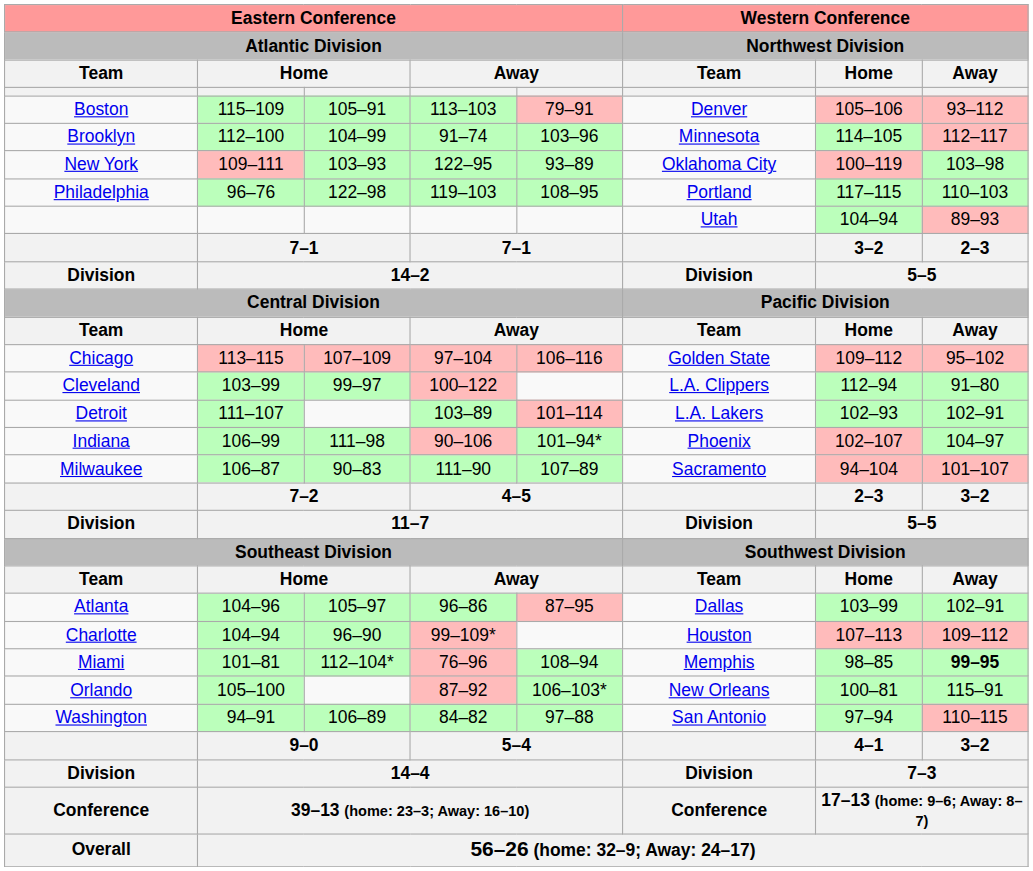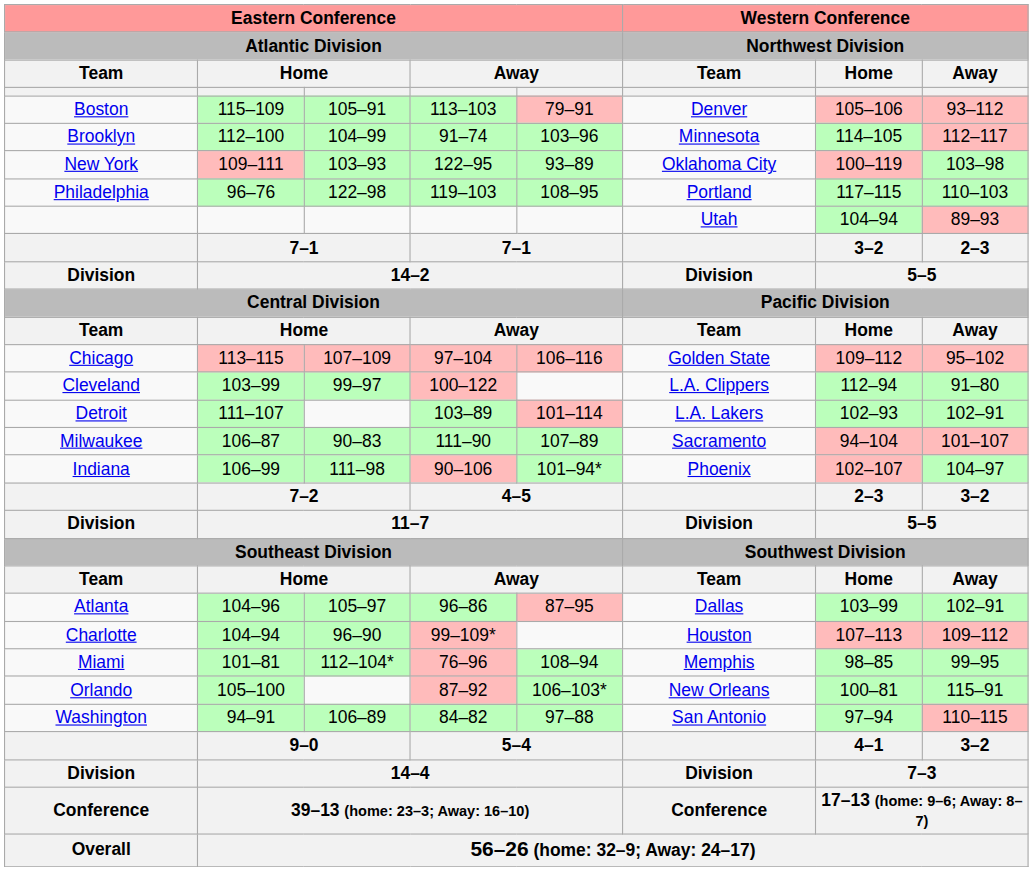 <table class="wikitable" style="font-size: 100%; text-align:center;">
 <tr>
 <th colspan="5" style="background:#FF9999;">Eastern Conference</th>
 <th colspan="3" style="background:#FF9999;">Western Conference</th>
 </tr>
 <tr>
 <th colspan="5" style="background:#BBBBBB;">Atlantic Division</th>
 <th colspan="3" style="background:#BBBBBB;">Northwest Division</th>
 </tr>
 <tr>
 <th colspan="1">Team</th>
 <th colspan="2">Home</th>
 <th colspan="2">Away</th>
 <th colspan="1">Team</th>
 <th colspan="1">Home</th>
 <th colspan="1">Away</th>
 </tr>
 <tr>
 <th width=170></th>
 <th width=90></th>
 <th width=90></th>
 <th width=90></th>
 <th width=90></th>
 <th width=170></th>
 <th width=90></th>
 <th width=90></th>
 </tr>
 <tr>
 <td><a href='#'>Boston</a></td>
 <td style="background:#bfb;">115–109</td>
 <td style="background:#bfb;">105–91</td>
 <td style="background:#bfb;">113–103</td>
 <td style="background:#fbb;">79–91</td>
 <td><a href='#'>Denver</a></td>
 <td style="background:#fbb;">105–106</td>
 <td style="background:#fbb;">93–112</td>
 </tr>
 <tr>
 <td><a href='#'>Brooklyn</a></td>
 <td style="background:#bfb;">112–100</td>
 <td style="background:#bfb;">104–99</td>
 <td style="background:#bfb;">91–74</td>
 <td style="background:#bfb;">103–96</td>
 <td><a href='#'>Minnesota</a></td>
 <td style="background:#bfb;">114–105</td>
 <td style="background:#fbb;">112–117</td>
 </tr>
 <tr>
 <td><a href='#'>New York</a></td>
 <td style="background:#fbb;">109–111</td>
 <td style="background:#bfb;">103–93</td>
 <td style="background:#bfb;">122–95</td>
 <td style="background:#bfb;">93–89</td>
 <td><a href='#'>Oklahoma City</a></td>
 <td style="background:#fbb;">100–119</td>
 <td style="background:#bfb;">103–98</td>
 </tr>
 <tr>
 <td><a href='#'>Philadelphia</a></td>
 <td style="background:#bfb;">96–76</td>
 <td style="background:#bfb;">122–98</td>
 <td style="background:#bfb;">119–103</td>
 <td style="background:#bfb;">108–95</td>
 <td><a href='#'>Portland</a></td>
 <td style="background:#bfb;">117–115</td>
 <td style="background:#bfb;">110–103</td>
 </tr>
 <tr>
 <td></td>
 <td></td>
 <td></td>
 <td></td>
 <td></td>
 <td><a href='#'>Utah</a></td>
 <td style="background:#bfb;">104–94</td>
 <td style="background:#fbb;">89–93</td>
 </tr>
 <tr>
 <th colspan="1"></th>
 <th colspan="2"><strong>7–1</strong></th>
 <th colspan="2"><strong>7–1</strong></th>
 <th colspan="1"></th>
 <th colspan="1"><strong>3–2</strong></th>
 <th colspan="1"><strong>2–3</strong></th>
 </tr>
 <tr>
 <th colspan="1"><strong>Division</strong></th>
 <th colspan="4"><strong>14–2</strong></th>
 <th colspan="1"><strong>Division</strong></th>
 <th colspan="2"><strong>5–5</strong></th>
 </tr>
 <tr>
 <th colspan="5" style="background:#BBBBBB;">Central Division</th>
 <th colspan="3" style="background:#BBBBBB;">Pacific Division</th>
 </tr>
 <tr>
 <th colspan="1">Team</th>
 <th colspan="2">Home</th>
 <th colspan="2">Away</th>
 <th colspan="1">Team</th>
 <th colspan="1">Home</th>
 <th colspan="1">Away</th>
 </tr>
 <tr>
 <td><a href='#'>Chicago</a></td>
 <td style="background:#fbb;">113–115</td>
 <td style="background:#fbb;">107–109</td>
 <td style="background:#fbb;">97–104</td>
 <td style="background:#fbb;">106–116</td>
 <td><a href='#'>Golden State</a></td>
 <td style="background:#fbb;">109–112</td>
 <td style="background:#fbb;">95–102</td>
 </tr>
 <tr>
 <td><a href='#'>Cleveland</a></td>
 <td style="background:#bfb;">103–99</td>
 <td style="background:#bfb;">99–97</td>
 <td style="background:#fbb;">100–122</td>
 <td></td>
 <td><a href='#'>L.A. Clippers</a></td>
 <td style="background:#bfb;">112–94</td>
 <td style="background:#bfb;">91–80</td>
 </tr>
 <tr>
 <td><a href='#'>Detroit</a></td>
 <td style="background:#bfb;">111–107</td>
 <td></td>
 <td style="background:#bfb;">103–89</td>
 <td style="background:#fbb;">101–114</td>
 <td><a href='#'>L.A. Lakers</a></td>
 <td style="background:#bfb;">102–93</td>
 <td style="background:#bfb;">102–91</td>
 </tr>
 <tr>
+<td><a href='#'>Milwaukee</a></td>
+<td style="background:#bfb;">106–87</td>
+<td style="background:#bfb;">90–83</td>
+<td style="background:#bfb;">111–90</td>
+<td style="background:#bfb;">107–89</td>
+<td><a href='#'>Sacramento</a></td>
+<td style="background:#fbb;">94–104</td>
+<td style="background:#fbb;">101–107</td>
+</tr>
+<tr>
 <td><a href='#'>Indiana</a></td>
 <td style="background:#bfb;">106–99</td>
 <td style="background:#bfb;">111–98</td>
 <td style="background:#fbb;">90–106</td>
 <td style="background:#bfb;">101–94*</td>
 <td><a href='#'>Phoenix</a></td>
 <td style="background:#fbb;">102–107</td>
 <td style="background:#bfb;">104–97</td>
-</tr>
-<tr>
-<td><a href='#'>Milwaukee</a></td>
-<td style="background:#bfb;">106–87</td>
-<td style="background:#bfb;">90–83</td>
-<td style="background:#bfb;">111–90</td>
-<td style="background:#bfb;">107–89</td>
-<td><a href='#'>Sacramento</a></td>
-<td style="background:#fbb;">94–104</td>
-<td style="background:#fbb;">101–107</td>
 </tr>
 <tr>
 <th colspan="1"></th>
 <th colspan="2"><strong>7–2</strong></th>
 <th colspan="2"><strong>4–5</strong></th>
 <th colspan="1"></th>
 <th colspan="1"><strong>2–3</strong></th>
 <th colspan="1"><strong>3–2</strong></th>
 </tr>
 <tr>
 <th colspan="1"><strong>Division</strong></th>
 <th colspan="4"><strong>11–7</strong></th>
 <th colspan="1"><strong>Division</strong></th>
 <th colspan="2"><strong>5–5</strong></th>
 </tr>
 <tr>
 <th colspan="5" style="background:#BBBBBB;">Southeast Division</th>
 <th colspan="3" style="background:#BBBBBB;">Southwest Division</th>
 </tr>
 <tr>
 <th colspan="1">Team</th>
 <th colspan="2">Home</th>
 <th colspan="2">Away</th>
 <th colspan="1">Team</th>
 <th colspan="1">Home</th>
 <th colspan="1">Away</th>
 </tr>
 <tr>
 <td><a href='#'>Atlanta</a></td>
 <td style="background:#bfb;">104–96</td>
 <td style="background:#bfb;">105–97</td>
 <td style="background:#bfb;">96–86</td>
 <td style="background:#fbb;">87–95</td>
 <td><a href='#'>Dallas</a></td>
 <td style="background:#bfb;">103–99</td>
 <td style="background:#bfb;">102–91</td>
 </tr>
 <tr>
 <td><a href='#'>Charlotte</a></td>
 <td style="background:#bfb;">104–94</td>
 <td style="background:#bfb;">96–90</td>
 <td style="background:#fbb;">99–109*</td>
 <td></td>
 <td><a href='#'>Houston</a></td>
 <td style="background:#fbb;">107–113</td>
 <td style="background:#fbb;">109–112</td>
 </tr>
 <tr>
 <td><a href='#'>Miami</a></td>
 <td style="background:#bfb;">101–81</td>
 <td style="background:#bfb;">112–104*</td>
 <td style="background:#fbb;">76–96</td>
 <td style="background:#bfb;">108–94</td>
 <td><a href='#'>Memphis</a></td>
 <td style="background:#bfb;">98–85</td>
-<td style="background:#bfb;"><strong>99–95</strong></td>
+<td style="background:#bfb;">99–95</td>
 </tr>
 <tr>
 <td><a href='#'>Orlando</a></td>
 <td style="background:#bfb;">105–100</td>
 <td></td>
 <td style="background:#fbb;">87–92</td>
 <td style="background:#bfb;">106–103*</td>
 <td><a href='#'>New Orleans</a></td>
 <td style="background:#bfb;">100–81</td>
 <td style="background:#bfb;">115–91</td>
 </tr>
 <tr>
 <td><a href='#'>Washington</a></td>
 <td style="background:#bfb;">94–91</td>
 <td style="background:#bfb;">106–89</td>
 <td style="background:#bfb;">84–82</td>
 <td style="background:#bfb;">97–88</td>
 <td><a href='#'>San Antonio</a></td>
 <td style="background:#bfb;">97–94</td>
 <td style="background:#fbb;">110–115</td>
 </tr>
 <tr>
 <th colspan="1"></th>
 <th colspan="2"><strong>9–0</strong></th>
 <th colspan="2"><strong>5–4</strong></th>
 <th colspan="1"></th>
 <th colspan="1"><strong>4–1</strong></th>
 <th colspan="1"><strong>3–2</strong></th>
 </tr>
 <tr>
 <th colspan="1"><strong>Division</strong></th>
 <th colspan="4"><strong>14–4</strong></th>
 <th colspan="1"><strong>Division</strong></th>
 <th colspan="2"><strong>7–3</strong></th>
 </tr>
 <tr>
 <th colspan="1"><strong>Conference</strong></th>
 <th colspan="4"><strong>39–13 <small>(home: 23–3;  Away: 16–10)</small></strong></th>
 <th colspan="1"><strong>Conference</strong></th>
 <th colspan="2"><strong>17–13 <small>(home: 9–6; Away: 8–7)</small></strong></th>
 </tr>
 <tr>
 <th colspan="1"><strong>Overall</strong></th>
 <th colspan="7"><strong><big>56–26</big>      (home: 32–9;  Away: 24–17)</strong></th>
 </tr>
 </table>
